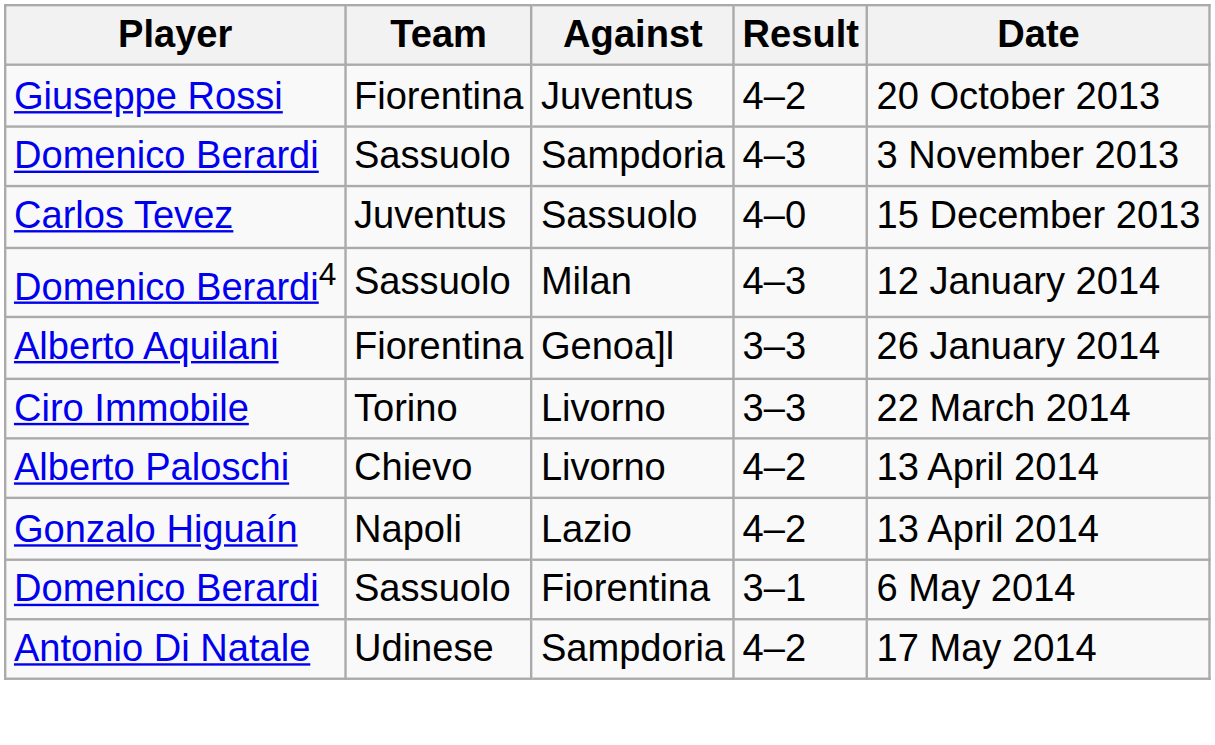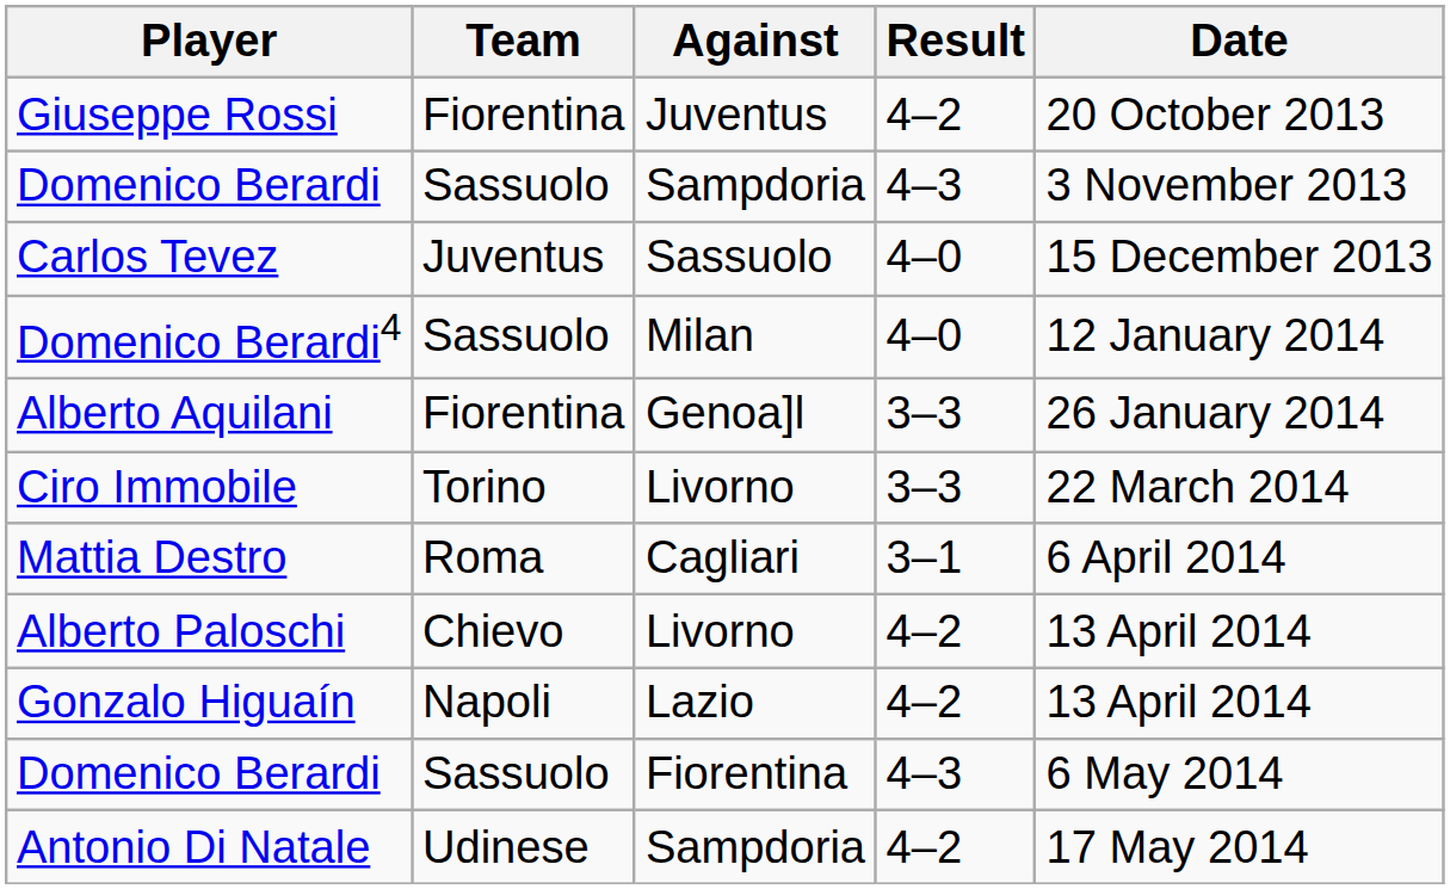 <table class="wikitable">
 <tr>
 <th>Player</th>
 <th>Team</th>
 <th>Against</th>
 <th>Result</th>
 <th>Date</th>
 </tr>
 <tr>
 <td> <a href='#'>Giuseppe Rossi</a></td>
 <td>Fiorentina</td>
 <td>Juventus</td>
 <td>4–2</td>
 <td>20 October 2013</td>
 </tr>
 <tr>
 <td> <a href='#'>Domenico Berardi</a></td>
 <td>Sassuolo</td>
 <td>Sampdoria</td>
 <td>4–3</td>
 <td>3 November 2013</td>
 </tr>
 <tr>
 <td> <a href='#'>Carlos Tevez</a></td>
 <td>Juventus</td>
 <td>Sassuolo</td>
 <td>4–0</td>
 <td>15 December 2013</td>
 </tr>
 <tr>
 <td> <a href='#'>Domenico Berardi</a><sup>4</sup></td>
 <td>Sassuolo</td>
 <td>Milan</td>
-<td>4–3</td>
+<td>4–0</td>
 <td>12 January 2014</td>
 </tr>
 <tr>
 <td> <a href='#'>Alberto Aquilani</a></td>
 <td>Fiorentina</td>
 <td>Genoa]l</td>
 <td>3–3</td>
 <td>26 January 2014</td>
 </tr>
 <tr>
 <td> <a href='#'>Ciro Immobile</a></td>
 <td>Torino</td>
 <td>Livorno</td>
 <td>3–3</td>
 <td>22 March 2014</td>
+</tr>
+<tr>
+<td> <a href='#'>Mattia Destro</a></td>
+<td>Roma</td>
+<td>Cagliari</td>
+<td>3–1</td>
+<td>6 April 2014</td>
 </tr>
 <tr>
 <td> <a href='#'>Alberto Paloschi</a></td>
 <td>Chievo</td>
 <td>Livorno</td>
 <td>4–2</td>
 <td>13 April 2014</td>
 </tr>
 <tr>
 <td> <a href='#'>Gonzalo Higuaín</a></td>
 <td>Napoli</td>
 <td>Lazio</td>
 <td>4–2</td>
 <td>13 April 2014</td>
 </tr>
 <tr>
 <td> <a href='#'>Domenico Berardi</a></td>
 <td>Sassuolo</td>
 <td>Fiorentina</td>
-<td>3–1</td>
+<td>4–3</td>
 <td>6 May 2014</td>
 </tr>
 <tr>
 <td> <a href='#'>Antonio Di Natale</a></td>
 <td>Udinese</td>
 <td>Sampdoria</td>
 <td>4–2</td>
 <td>17 May 2014</td>
 </tr>
 </table>
